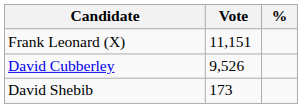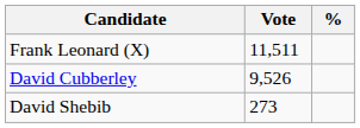 <table class="wikitable">
 <tr>
 <th bgcolor="#DDDDFF" width="200px">Candidate</th>
 <th bgcolor="#DDDDFF" width="50px">Vote</th>
 <th bgcolor="#DDDDFF" width="30px">%</th>
 </tr>
 <tr>
 <td>Frank Leonard (X)</td>
-<td>11,151</td>
+<td>11,511</td>
 <td></td>
 </tr>
 <tr>
 <td><a href='#'>David Cubberley</a></td>
 <td>9,526</td>
 <td></td>
 </tr>
 <tr>
 <td>David Shebib</td>
-<td>173</td>
+<td>273</td>
 <td></td>
 </tr>
 </table>
